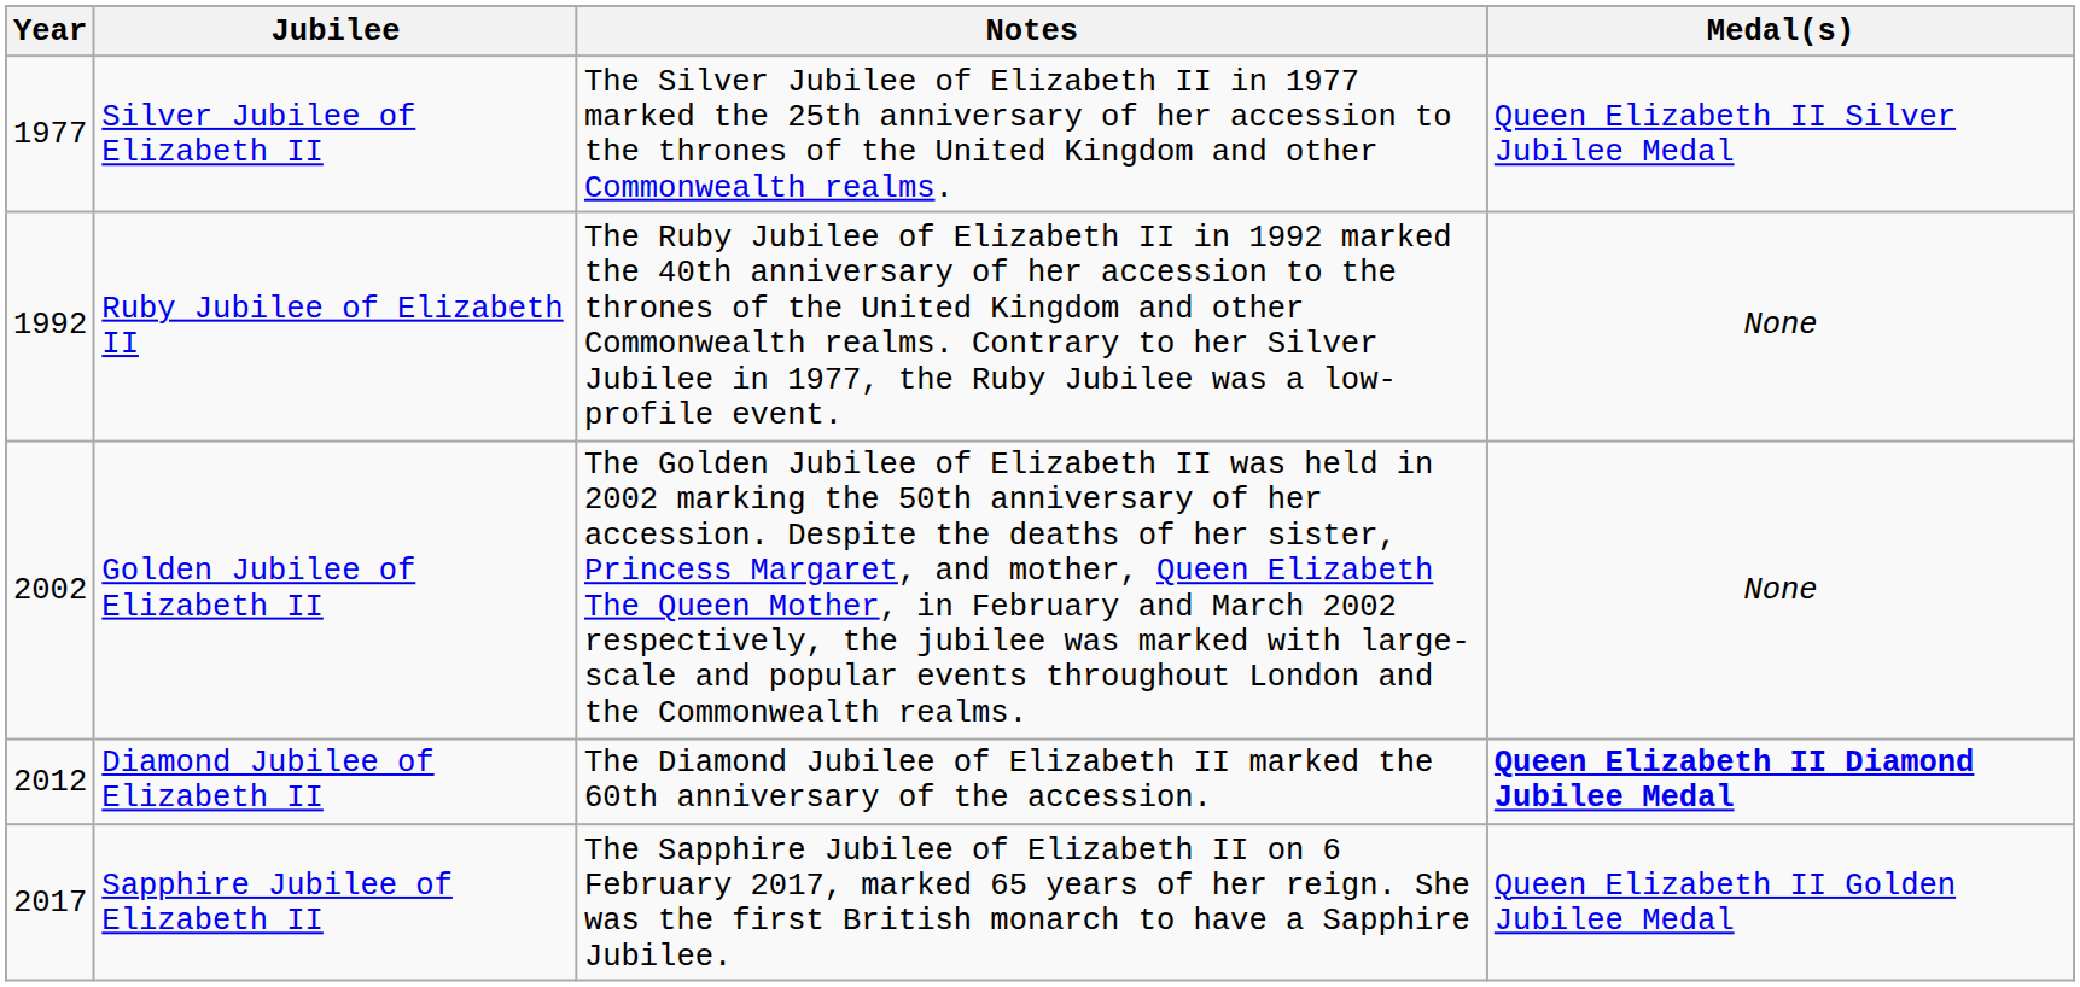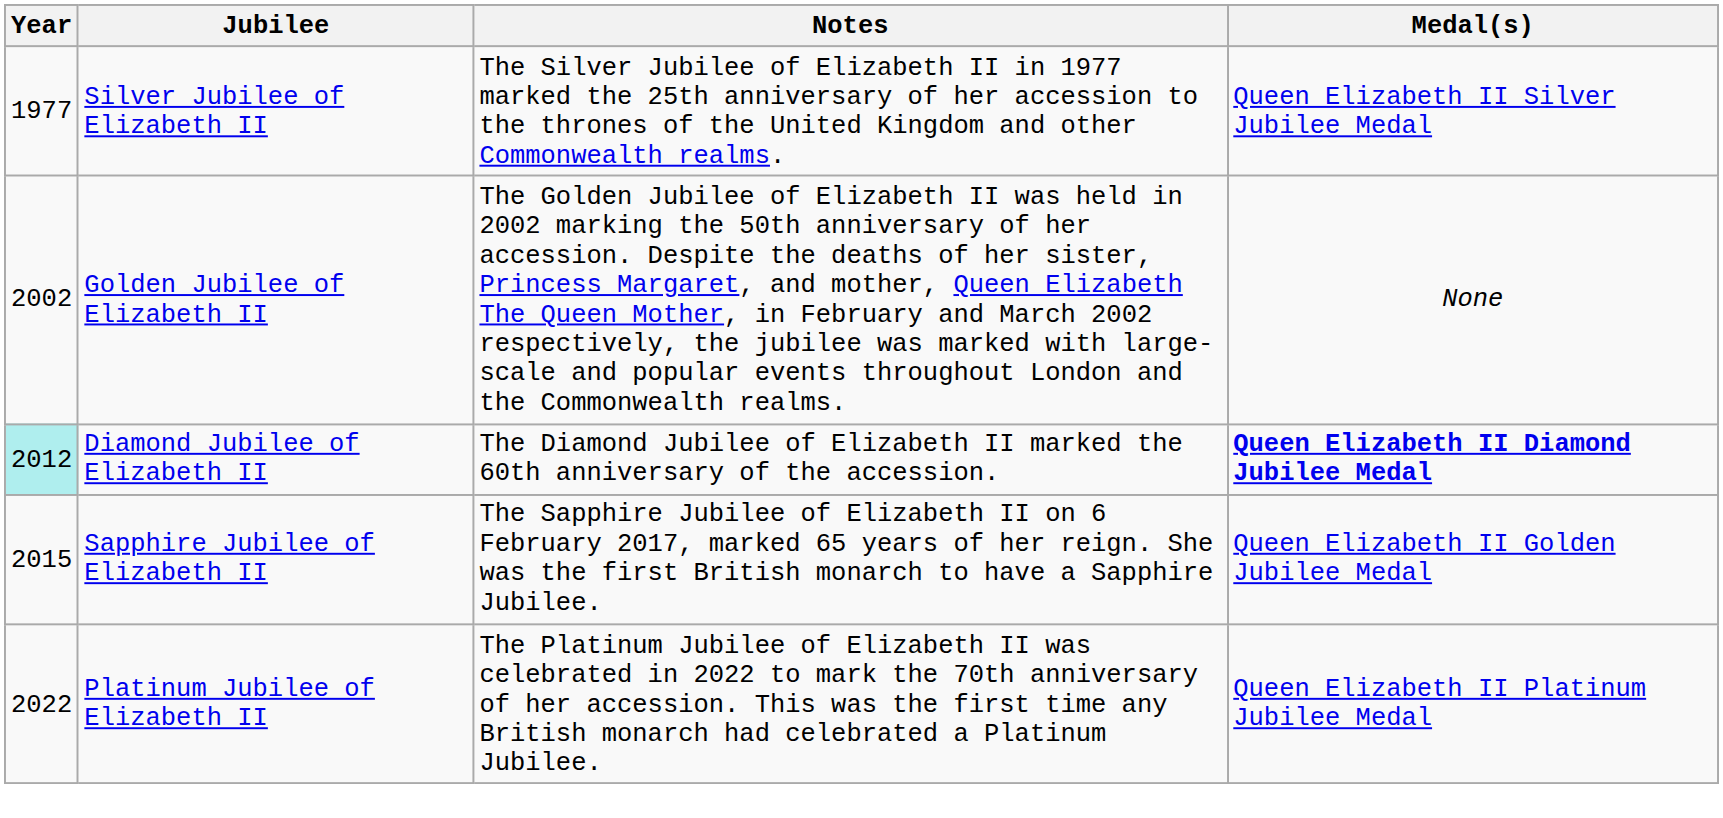 <table class="wikitable" style="width:99%">
 <tr>
 <th>Year</th>
 <th>Jubilee</th>
 <th style="width:44%;">Notes</th>
 <th>Medal(s)</th>
 </tr>
 <tr>
 <td>1977</td>
 <td><a href='#'>Silver Jubilee of Elizabeth II</a></td>
 <td>The Silver Jubilee of Elizabeth II in 1977 marked the 25th anniversary of her accession to the thrones of the United Kingdom and other <a href='#'>Commonwealth realms</a>.</td>
 <td> <a href='#'>Queen Elizabeth II Silver Jubilee Medal</a></td>
 </tr>
 <tr>
-<td>1992</td>
-<td><a href='#'>Ruby Jubilee of Elizabeth II</a></td>
-<td>The Ruby Jubilee of Elizabeth II in 1992 marked the 40th anniversary of her accession to the thrones of the United Kingdom and other Commonwealth realms. Contrary to her Silver Jubilee in 1977, the Ruby Jubilee was a low-profile event.</td>
-<td style="text-align: center;"><em>None</em></td>
-</tr>
-<tr>
 <td>2002</td>
 <td><a href='#'>Golden Jubilee of Elizabeth II</a></td>
 <td>The Golden Jubilee of Elizabeth II was held in 2002 marking the 50th anniversary of her accession. Despite the deaths of her sister, <a href='#'>Princess Margaret</a>, and mother, <a href='#'>Queen Elizabeth The Queen Mother</a>, in February and March 2002 respectively, the jubilee was marked with large-scale and popular events throughout London and the Commonwealth realms.</td>
 <td style="text-align: center;"><em>None</em></td>
 </tr>
 <tr>
-<td>2012</td>
+<td style="background: paleturquoise;">2012</td>
 <td><a href='#'>Diamond Jubilee of Elizabeth II</a></td>
 <td>The Diamond Jubilee of Elizabeth II marked the 60th anniversary of the accession.</td>
 <td><strong> <a href='#'>Queen Elizabeth II Diamond Jubilee Medal</a></strong></td>
 </tr>
 <tr>
-<td>2017</td>
+<td>2015</td>
 <td><a href='#'>Sapphire Jubilee of Elizabeth II</a></td>
 <td>The Sapphire Jubilee of Elizabeth II on 6 February 2017, marked 65 years of her reign. She was the first British monarch to have a Sapphire Jubilee.</td>
 <td> <a href='#'>Queen Elizabeth II Golden Jubilee Medal</a></td>
 </tr>
+<tr>
+<td>2022</td>
+<td><a href='#'>Platinum Jubilee of Elizabeth II</a></td>
+<td>The Platinum Jubilee of Elizabeth II was celebrated in 2022 to mark the 70th anniversary of her accession. This was the first time any British monarch had celebrated a Platinum Jubilee.</td>
+<td> <a href='#'>Queen Elizabeth II Platinum Jubilee Medal</a></td>
+</tr>
 </table>
